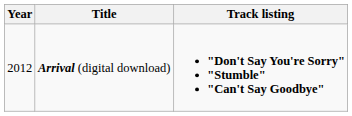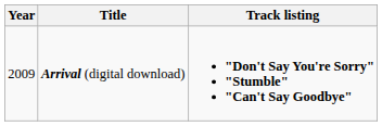 <table class="wikitable">
 <tr>
 <th>Year</th>
 <th>Title</th>
 <th>Track listing</th>
 </tr>
 <tr>
-<td>2012</td>
+<td>2009</td>
 <td><strong><em>Arrival</em></strong> (digital download)</td>
 <td><strong><br><ul><li>"Don't Say You're Sorry"</li><li>"Stumble"</li><li>"Can't Say Goodbye"</li></ul></strong></td>
 </tr>
 </table>
